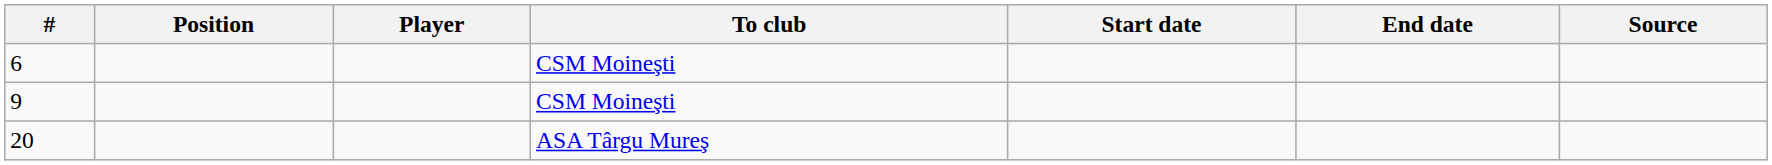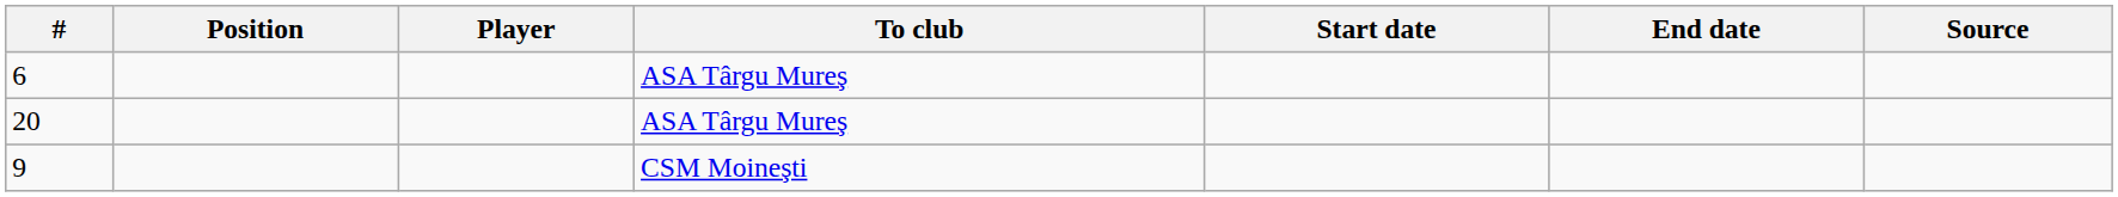 <table class="wikitable sortable" style="width:90%; text-align:center; font-size:95%; text-align:left;">
 <tr>
 <th>#</th>
 <th>Position</th>
 <th>Player</th>
 <th>To club</th>
 <th>Start date</th>
 <th>End date</th>
 <th>Source</th>
 </tr>
 <tr>
 <td>6</td>
 <td></td>
 <td></td>
-<td> <a href='#'>CSM Moineşti</a></td>
+<td> <a href='#'>ASA Târgu Mureş</a></td>
+<td></td>
+<td></td>
+<td></td>
+</tr>
+<tr>
+<td>20</td>
+<td></td>
+<td></td>
+<td> <a href='#'>ASA Târgu Mureş</a></td>
 <td></td>
 <td></td>
 <td></td>
 </tr>
 <tr>
 <td>9</td>
 <td></td>
 <td></td>
 <td> <a href='#'>CSM Moineşti</a></td>
 <td></td>
 <td></td>
 <td></td>
 </tr>
-<tr>
-<td>20</td>
-<td></td>
-<td></td>
-<td> <a href='#'>ASA Târgu Mureş</a></td>
-<td></td>
-<td></td>
-<td></td>
-</tr>
 </table>
